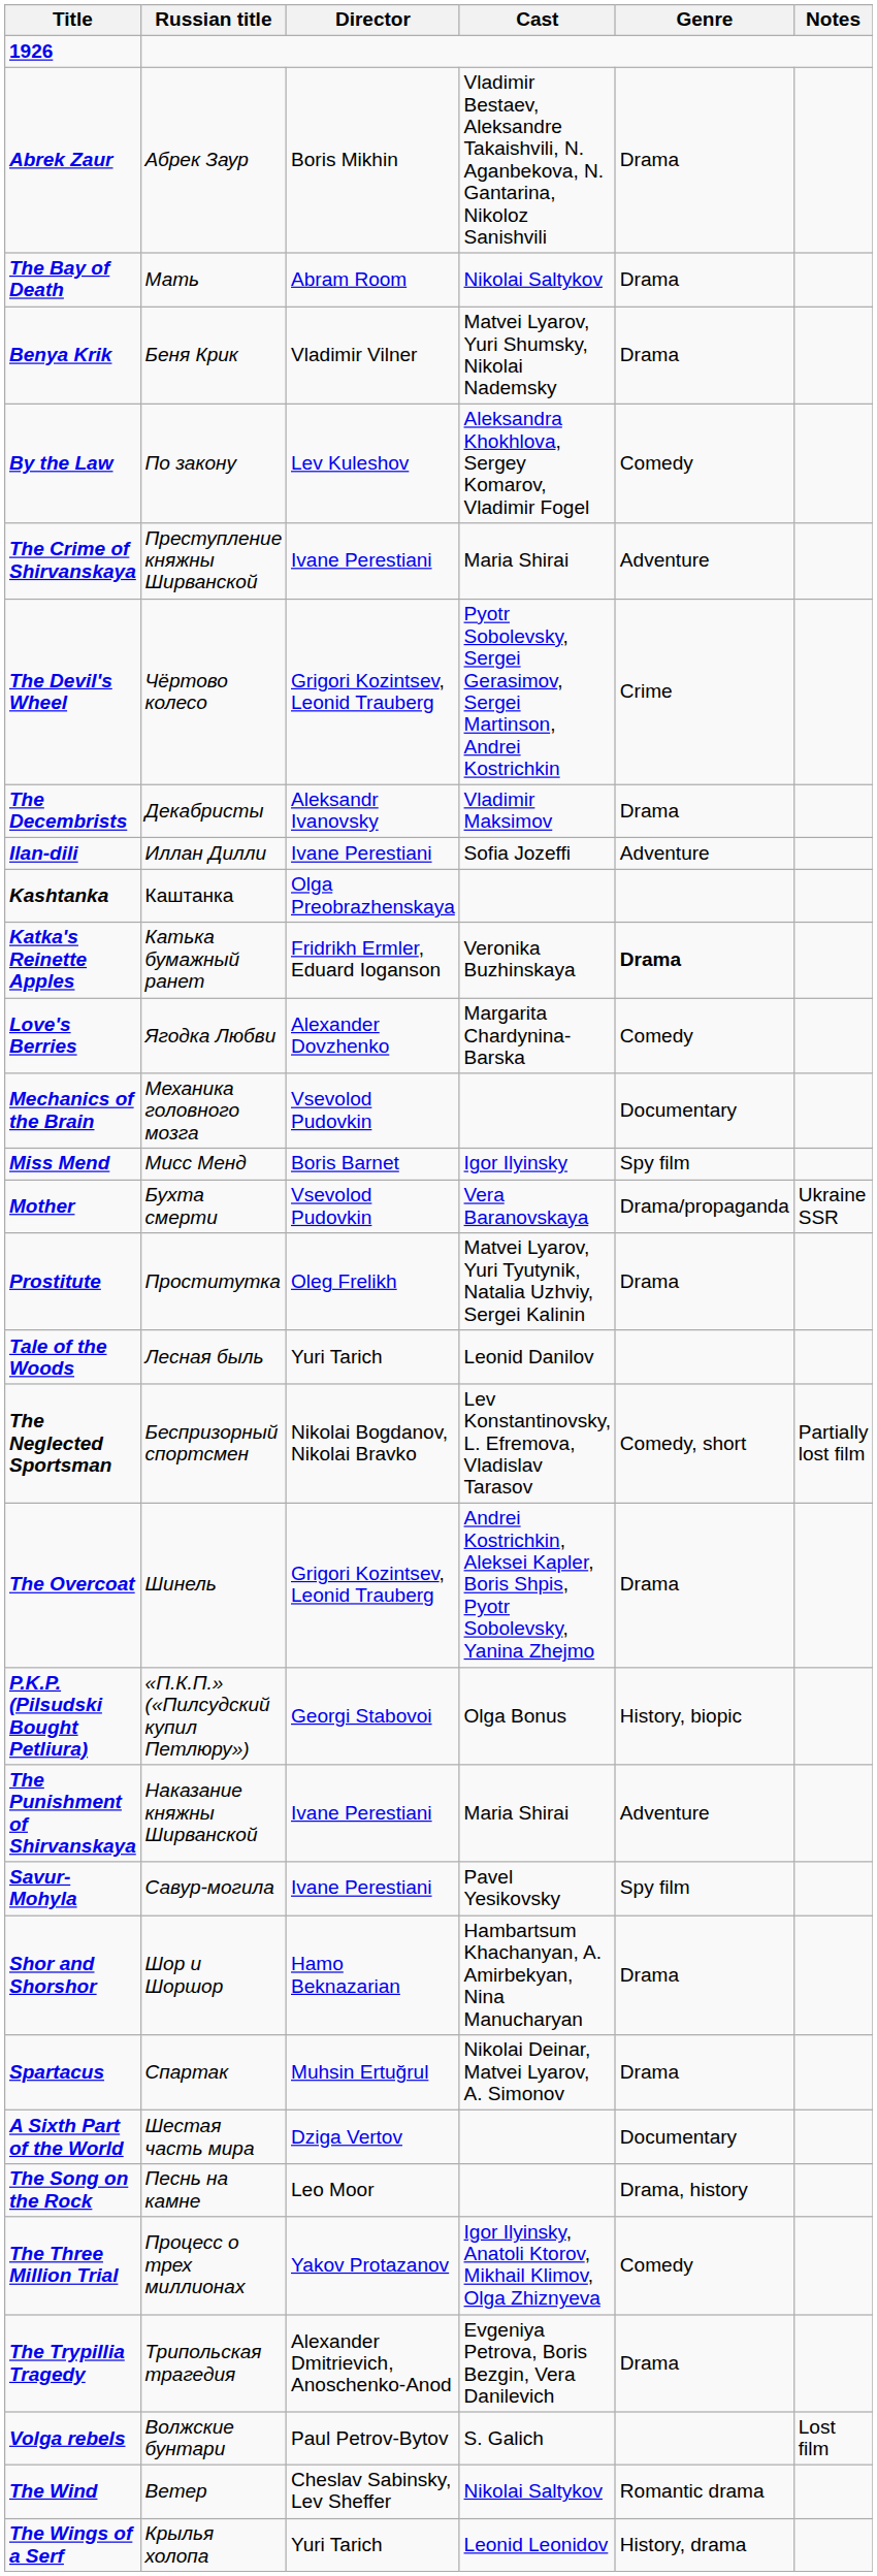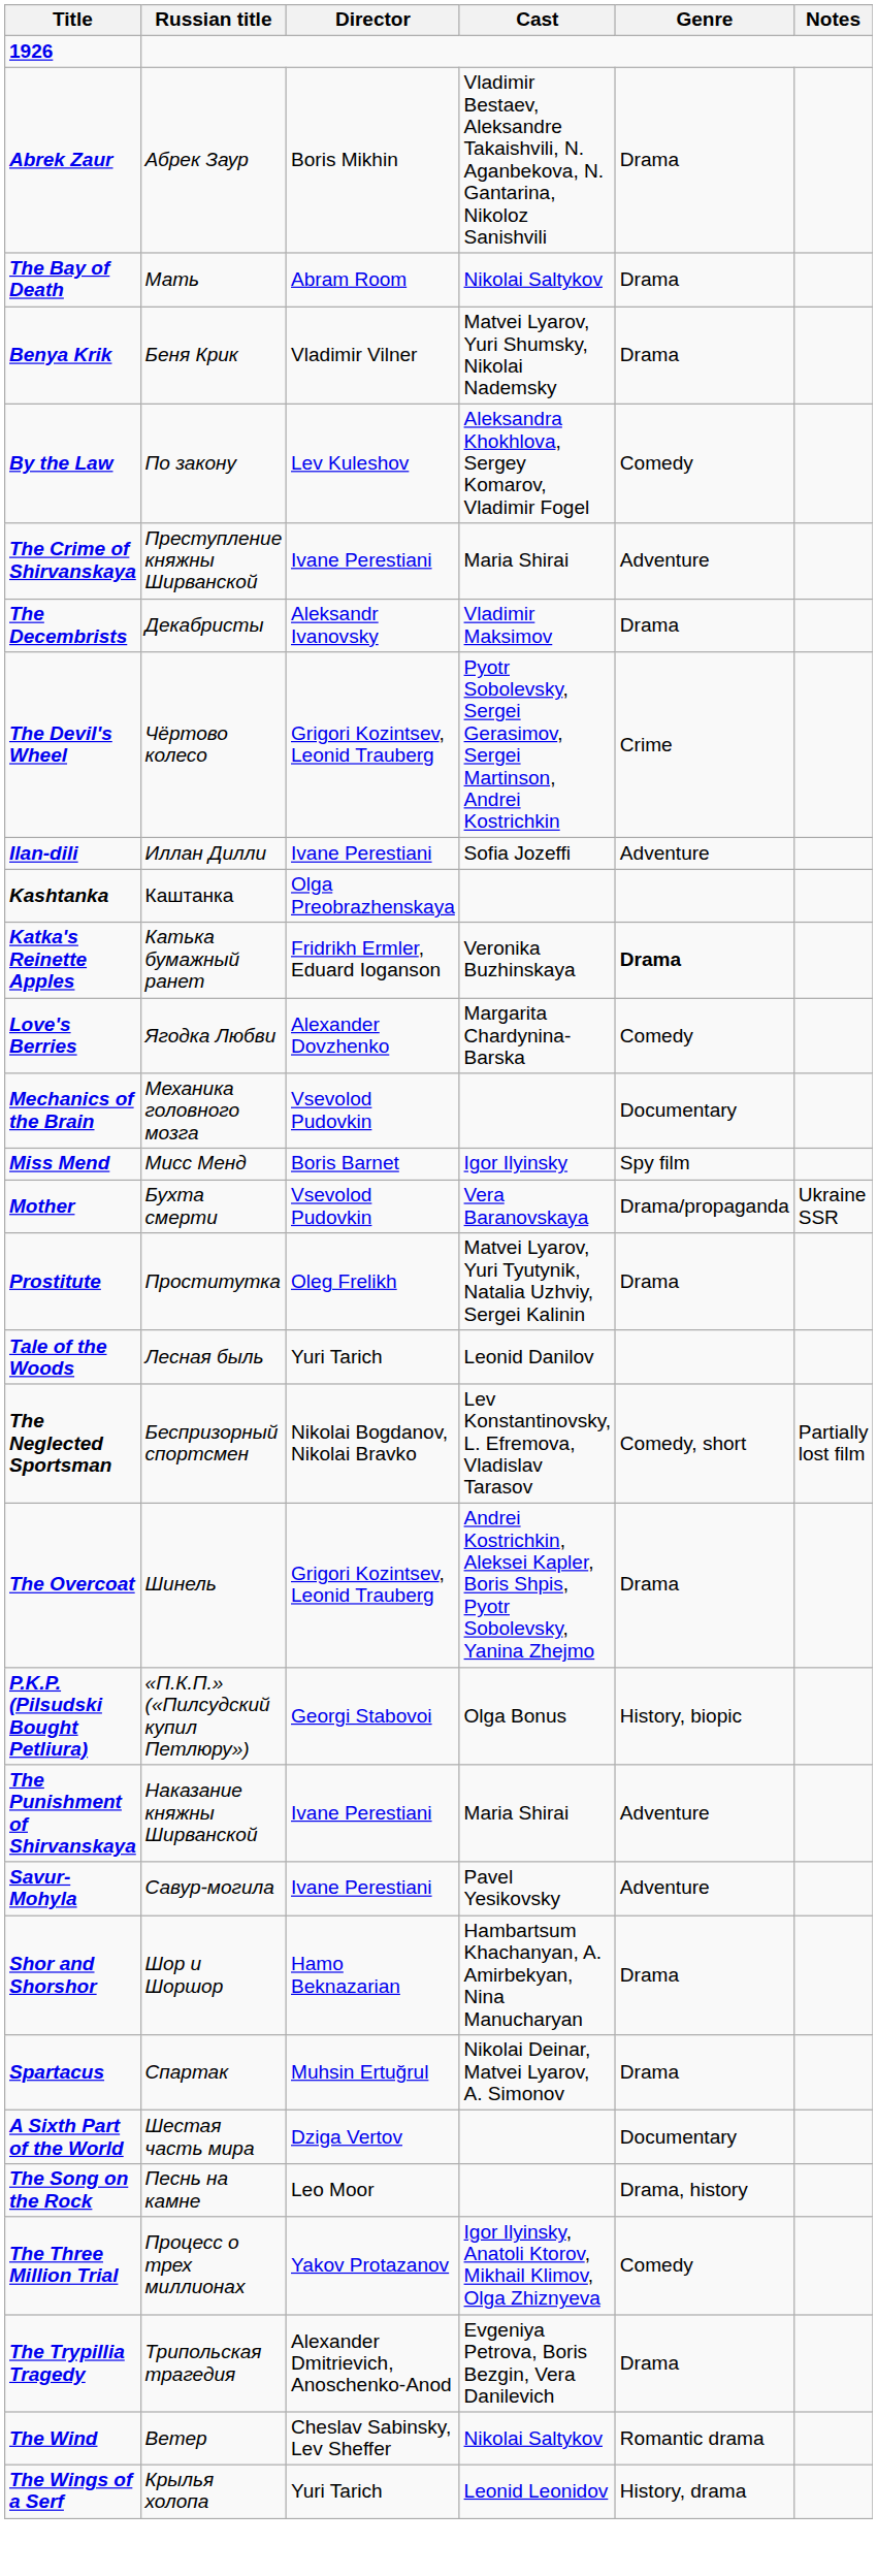 <table class="wikitable">
 <tr>
 <th>Title</th>
 <th>Russian title</th>
 <th>Director</th>
 <th>Cast</th>
 <th>Genre</th>
 <th>Notes</th>
 </tr>
 <tr>
 <td><strong><a href='#'>1926</a></strong></td>
 </tr>
 <tr>
 <td><strong><em><a href='#'>Abrek Zaur</a></em></strong></td>
 <td><em>Абрек Заур</em></td>
 <td>Boris Mikhin</td>
 <td>Vladimir Bestaev, Aleksandre Takaishvili, N. Aganbekova, N. Gantarina, Nikoloz Sanishvili</td>
 <td>Drama</td>
 <td></td>
 </tr>
 <tr>
 <td><strong><em><a href='#'>The Bay of Death</a></em></strong></td>
 <td><em>Мать</em></td>
 <td><a href='#'>Abram Room</a></td>
 <td><a href='#'>Nikolai Saltykov</a></td>
 <td>Drama</td>
 <td></td>
 </tr>
 <tr>
 <td><strong><em><a href='#'>Benya Krik</a></em></strong></td>
 <td><em>Беня Крик</em></td>
 <td>Vladimir Vilner</td>
 <td>Matvei Lyarov, Yuri Shumsky, Nikolai Nademsky</td>
 <td>Drama</td>
 <td></td>
 </tr>
 <tr>
 <td><strong><em><a href='#'>By the Law</a></em></strong></td>
 <td><em>По закону</em></td>
 <td><a href='#'>Lev Kuleshov</a></td>
 <td><a href='#'>Aleksandra Khokhlova</a>, Sergey Komarov, Vladimir Fogel</td>
 <td>Comedy</td>
 <td></td>
 </tr>
 <tr>
 <td><strong><em><a href='#'>The Crime of Shirvanskaya</a></em></strong></td>
 <td><em>Преступление княжны Ширванской</em></td>
 <td><a href='#'>Ivane Perestiani</a></td>
 <td>Maria Shirai</td>
 <td>Adventure</td>
 <td></td>
 </tr>
 <tr>
+<td><strong><em><a href='#'>The Decembrists</a></em></strong></td>
+<td><em>Декабристы</em></td>
+<td><a href='#'>Aleksandr Ivanovsky</a></td>
+<td><a href='#'>Vladimir Maksimov</a></td>
+<td>Drama</td>
+<td></td>
+</tr>
+<tr>
 <td><strong><em><a href='#'>The Devil's Wheel</a></em></strong></td>
 <td><em>Чёртово колесо</em></td>
 <td><a href='#'>Grigori Kozintsev</a>, <a href='#'>Leonid Trauberg</a></td>
 <td><a href='#'>Pyotr Sobolevsky</a>, <a href='#'>Sergei Gerasimov</a>, <a href='#'>Sergei Martinson</a>, <a href='#'>Andrei Kostrichkin</a></td>
 <td>Crime</td>
-<td></td>
-</tr>
-<tr>
-<td><strong><em><a href='#'>The Decembrists</a></em></strong></td>
-<td><em>Декабристы</em></td>
-<td><a href='#'>Aleksandr Ivanovsky</a></td>
-<td><a href='#'>Vladimir Maksimov</a></td>
-<td>Drama</td>
 <td></td>
 </tr>
 <tr>
 <td><strong><em><a href='#'>Ilan-dili</a></em></strong></td>
 <td><em>Иллан Дилли</em></td>
 <td><a href='#'>Ivane Perestiani</a></td>
 <td>Sofia Jozeffi</td>
 <td>Adventure</td>
 <td></td>
 </tr>
 <tr>
 <td><strong><em>Kashtanka</em></strong></td>
 <td>Каштанка</td>
 <td><a href='#'>Olga Preobrazhenskaya</a></td>
 <td></td>
 <td></td>
 <td></td>
 </tr>
 <tr>
 <td><strong><em><a href='#'>Katka's Reinette Apples</a></em></strong></td>
 <td><em>Катька бумажный ранет</em></td>
 <td><a href='#'>Fridrikh Ermler</a>, Eduard Ioganson</td>
 <td>Veronika Buzhinskaya</td>
 <td><strong>Drama</strong></td>
 <td></td>
 </tr>
 <tr>
 <td><strong><em><a href='#'>Love's Berries</a></em></strong></td>
 <td><em>Ягодка Любви</em></td>
 <td><a href='#'>Alexander Dovzhenko</a></td>
 <td>Margarita Chardynina-Barska</td>
 <td>Comedy</td>
 <td></td>
 </tr>
 <tr>
 <td><strong><em><a href='#'>Mechanics of the Brain</a></em></strong></td>
 <td><em>Механика головного мозга</em></td>
 <td><a href='#'>Vsevolod Pudovkin</a></td>
 <td></td>
 <td>Documentary</td>
 <td></td>
 </tr>
 <tr>
 <td><strong><em><a href='#'>Miss Mend</a></em></strong></td>
 <td><em>Мисс Менд</em></td>
 <td><a href='#'>Boris Barnet</a></td>
 <td><a href='#'>Igor Ilyinsky</a></td>
 <td>Spy film</td>
 <td></td>
 </tr>
 <tr>
 <td><strong><em><a href='#'>Mother</a></em></strong></td>
 <td><em>Бухта смерти</em></td>
 <td><a href='#'>Vsevolod Pudovkin</a></td>
 <td><a href='#'>Vera Baranovskaya</a></td>
 <td>Drama/propaganda</td>
 <td>Ukraine SSR</td>
 </tr>
 <tr>
 <td><strong><em><a href='#'>Prostitute</a></em></strong></td>
 <td><em>Проститутка</em></td>
 <td><a href='#'>Oleg Frelikh</a></td>
 <td>Matvei Lyarov, Yuri Tyutynik, Natalia Uzhviy, Sergei Kalinin</td>
 <td>Drama</td>
 <td></td>
 </tr>
 <tr>
 <td><strong><em><a href='#'>Tale of the Woods</a></em></strong></td>
 <td><em>Лесная быль</em></td>
 <td>Yuri Tarich</td>
 <td>Leonid Danilov</td>
 <td></td>
 <td></td>
 </tr>
 <tr>
 <td><strong><em>The Neglected Sportsman</em></strong></td>
 <td><em>Беспризорный спортсмен</em></td>
 <td>Nikolai Bogdanov, Nikolai Bravko</td>
 <td>Lev Konstantinovsky, L. Efremova, Vladislav Tarasov</td>
 <td>Comedy, short</td>
 <td>Partially lost film</td>
 </tr>
 <tr>
 <td><strong><em><a href='#'>The Overcoat</a></em></strong></td>
 <td><em>Шинель</em></td>
 <td><a href='#'>Grigori Kozintsev</a>, <a href='#'>Leonid Trauberg</a></td>
 <td><a href='#'>Andrei Kostrichkin</a>, <a href='#'>Aleksei Kapler</a>, <a href='#'>Boris Shpis</a>, <a href='#'>Pyotr Sobolevsky</a>, <a href='#'>Yanina Zhejmo</a></td>
 <td>Drama</td>
 <td></td>
 </tr>
 <tr>
 <td><strong><em><a href='#'>P.K.P. (Pilsudski Bought Petliura)</a></em></strong></td>
 <td><em>«П.К.П.» («Пилсудский купил Петлюру»)</em></td>
 <td><a href='#'>Georgi Stabovoi</a></td>
 <td>Olga Bonus</td>
 <td>History, biopic</td>
 <td></td>
 </tr>
 <tr>
 <td><strong><em><a href='#'>The Punishment of Shirvanskaya</a></em></strong></td>
 <td><em>Наказание княжны Ширванской</em></td>
 <td><a href='#'>Ivane Perestiani</a></td>
 <td>Maria Shirai</td>
 <td>Adventure</td>
 <td></td>
 </tr>
 <tr>
 <td><strong><em><a href='#'>Savur-Mohyla</a></em></strong></td>
 <td><em>Савур-могила</em></td>
 <td><a href='#'>Ivane Perestiani</a></td>
 <td>Pavel Yesikovsky</td>
-<td>Spy film</td>
+<td>Adventure</td>
 <td></td>
 </tr>
 <tr>
 <td><strong><em><a href='#'>Shor and Shorshor</a></em></strong></td>
 <td><em>Шор и Шоршор</em></td>
 <td><a href='#'>Hamo Beknazarian</a></td>
 <td>Hambartsum Khachanyan, A. Amirbekyan, Nina Manucharyan</td>
 <td>Drama</td>
 <td></td>
 </tr>
 <tr>
 <td><strong><em><a href='#'>Spartacus</a></em></strong></td>
 <td><em>Спартак</em></td>
 <td><a href='#'>Muhsin Ertuğrul</a></td>
 <td>Nikolai Deinar, Matvei Lyarov, A. Simonov</td>
 <td>Drama</td>
 <td></td>
 </tr>
 <tr>
 <td><strong><em><a href='#'>A Sixth Part of the World</a></em></strong></td>
 <td><em>Шестая часть мира</em></td>
 <td><a href='#'>Dziga Vertov</a></td>
 <td></td>
 <td>Documentary</td>
 <td></td>
 </tr>
 <tr>
 <td><strong><em><a href='#'>The Song on the Rock</a></em></strong></td>
 <td><em>Песнь на камне</em></td>
 <td>Leo Moor</td>
 <td></td>
 <td>Drama, history</td>
 <td></td>
 </tr>
 <tr>
 <td><strong><em><a href='#'>The Three Million Trial</a></em></strong></td>
 <td><em>Процесс о трех миллионах</em></td>
 <td><a href='#'>Yakov Protazanov</a></td>
 <td><a href='#'>Igor Ilyinsky</a>, <a href='#'>Anatoli Ktorov</a>, <a href='#'>Mikhail Klimov</a>, <a href='#'>Olga Zhiznyeva</a></td>
 <td>Comedy</td>
 <td></td>
 </tr>
 <tr>
 <td><strong><em><a href='#'>The Trypillia Tragedy</a></em></strong></td>
 <td><em>Трипольская трагедия</em></td>
 <td>Alexander Dmitrievich, Anoschenko-Anod</td>
 <td>Evgeniya Petrova, Boris Bezgin, Vera Danilevich</td>
 <td>Drama</td>
 <td></td>
 </tr>
 <tr>
-<td><strong><em><a href='#'>Volga rebels</a></em></strong></td>
-<td><em>Волжские бунтари</em></td>
-<td>Paul Petrov-Bytov</td>
-<td>S. Galich</td>
-<td></td>
-<td>Lost film</td>
-</tr>
-<tr>
 <td><strong><em><a href='#'>The Wind</a></em></strong></td>
 <td><em>Ветер</em></td>
 <td>Cheslav Sabinsky, Lev Sheffer</td>
 <td><a href='#'>Nikolai Saltykov</a></td>
 <td>Romantic drama</td>
 <td></td>
 </tr>
 <tr>
 <td><strong><em><a href='#'>The Wings of a Serf</a></em></strong></td>
 <td><em>Крылья холопа</em></td>
 <td>Yuri Tarich</td>
 <td><a href='#'>Leonid Leonidov</a></td>
 <td>History, drama</td>
 <td></td>
 </tr>
 <tr>
 </tr>
 </table>
